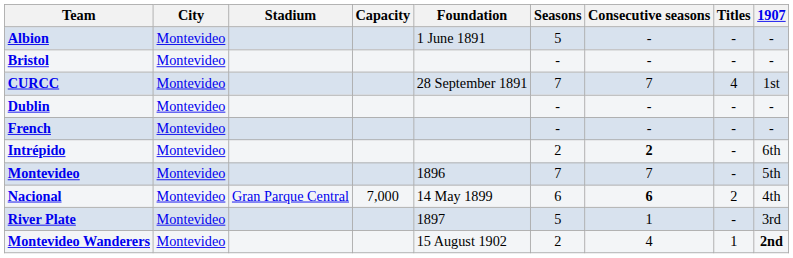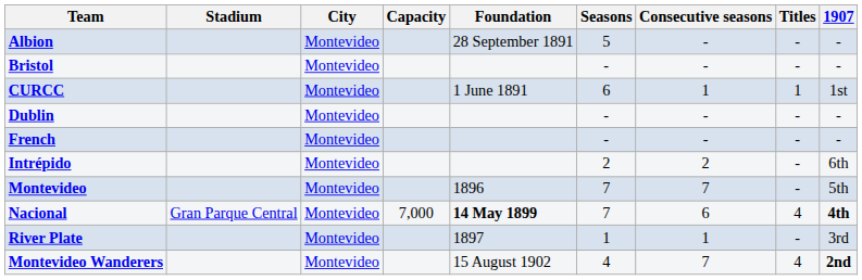 <table class="wikitable">
 <tr>
 <th>Team</th>
+<th>Stadium</th>
 <th>City</th>
-<th>Stadium</th>
 <th>Capacity</th>
 <th>Foundation</th>
 <th>Seasons</th>
 <th>Consecutive seasons</th>
 <th>Titles</th>
 <th><a href='#'>1907</a></th>
 </tr>
 <tr bgcolor=#D8E2EE>
 <td> <strong><a href='#'>Albion</a></strong></td>
+<td></td>
 <td> <a href='#'>Montevideo</a></td>
-<td></td>
 <td align=center></td>
-<td>1 June 1891</td>
+<td>28 September 1891</td>
 <td align=center>5</td>
 <td align=center>-</td>
 <td align=center>-</td>
 <td align=center>-</td>
 </tr>
 <tr bgcolor=#F3F5F7>
 <td> <strong><a href='#'>Bristol</a></strong></td>
+<td></td>
 <td> <a href='#'>Montevideo</a></td>
-<td></td>
 <td align=center></td>
 <td></td>
 <td align=center>-</td>
 <td align=center>-</td>
 <td align=center>-</td>
 <td align=center>-</td>
 </tr>
 <tr bgcolor=#D8E2EE>
 <td> <strong><a href='#'>CURCC</a></strong></td>
+<td></td>
 <td> <a href='#'>Montevideo</a></td>
-<td></td>
 <td align=center></td>
-<td>28 September 1891</td>
-<td align=center>7</td>
-<td align=center>7</td>
-<td align=center>4</td>
+<td>1 June 1891</td>
+<td align=center>6</td>
+<td align=center>1</td>
+<td align=center>1</td>
 <td align=center>1st</td>
 </tr>
 <tr bgcolor=#F3F5F7>
 <td> <strong><a href='#'>Dublin</a></strong></td>
+<td></td>
 <td> <a href='#'>Montevideo</a></td>
-<td></td>
 <td align=center></td>
 <td></td>
 <td align=center>-</td>
 <td align=center>-</td>
 <td align=center>-</td>
 <td align=center>-</td>
 </tr>
 <tr bgcolor=#D8E2EE>
 <td> <strong><a href='#'>French</a></strong></td>
+<td></td>
 <td> <a href='#'>Montevideo</a></td>
-<td></td>
 <td align=center></td>
 <td></td>
 <td align=center>-</td>
 <td align=center>-</td>
 <td align=center>-</td>
 <td align=center>-</td>
 </tr>
 <tr bgcolor=#F3F5F7>
 <td> <strong><a href='#'>Intrépido</a></strong></td>
+<td></td>
 <td> <a href='#'>Montevideo</a></td>
-<td></td>
 <td align=center></td>
 <td></td>
 <td align=center>2</td>
-<td align=center><strong>2</strong></td>
+<td align=center>2</td>
 <td align=center>-</td>
 <td align=center>6th</td>
 </tr>
 <tr bgcolor=#D8E2EE>
 <td> <strong><a href='#'>Montevideo</a></strong></td>
+<td></td>
 <td> <a href='#'>Montevideo</a></td>
-<td></td>
 <td align=center></td>
 <td>1896</td>
 <td align=center>7</td>
 <td align=center>7</td>
 <td align=center>-</td>
 <td align=center>5th</td>
 </tr>
 <tr bgcolor=#F3F5F7>
 <td> <strong><a href='#'>Nacional</a></strong></td>
+<td><a href='#'>Gran Parque Central</a></td>
 <td> <a href='#'>Montevideo</a></td>
-<td><a href='#'>Gran Parque Central</a></td>
 <td align=center>7,000</td>
-<td>14 May 1899</td>
+<td><strong>14 May 1899</strong></td>
+<td align=center>7</td>
 <td align=center>6</td>
-<td align=center><strong>6</strong></td>
-<td align=center>2</td>
-<td align=center>4th</td>
+<td align=center>4</td>
+<td align=center><strong>4th</strong></td>
 </tr>
 <tr bgcolor=#D8E2EE>
 <td> <strong><a href='#'>River Plate</a></strong></td>
+<td></td>
 <td> <a href='#'>Montevideo</a></td>
-<td></td>
 <td align=center></td>
 <td>1897</td>
-<td align=center>5</td>
+<td align=center>1</td>
 <td align=center>1</td>
 <td align=center>-</td>
 <td align=center>3rd</td>
 </tr>
 <tr bgcolor=#F3F5F7>
 <td> <strong><a href='#'>Montevideo Wanderers</a></strong></td>
+<td></td>
 <td> <a href='#'>Montevideo</a></td>
-<td></td>
 <td align=center></td>
 <td>15 August 1902</td>
-<td align=center>2</td>
 <td align=center>4</td>
-<td align=center>1</td>
+<td align=center>7</td>
+<td align=center>4</td>
 <td align=center><strong>2nd</strong></td>
 </tr>
 </table>
